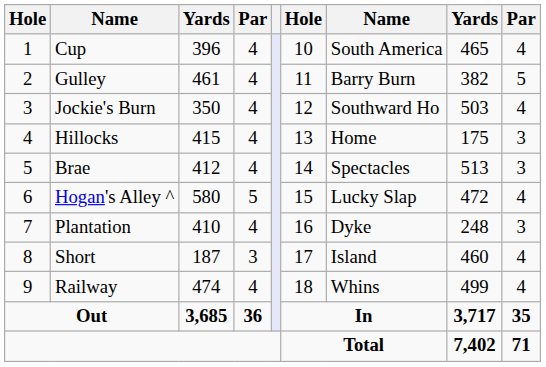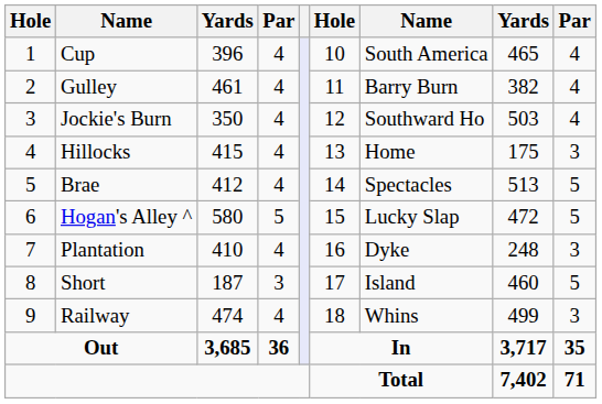 <table class=wikitable style="text-align:center">
 <tr>
 <th>Hole</th>
 <th>Name</th>
 <th>Yards</th>
 <th>Par</th>
 <th></th>
 <th>Hole</th>
 <th>Name</th>
 <th>Yards</th>
 <th>Par</th>
 </tr>
 <tr>
 <td>1</td>
 <td align=left>Cup</td>
 <td>396</td>
 <td>4</td>
 <td rowspan=10 style="background:#E6E8FA;"></td>
 <td>10</td>
 <td align=left>South America</td>
 <td>465</td>
 <td>4</td>
 </tr>
 <tr>
 <td>2</td>
 <td align=left>Gulley</td>
 <td>461</td>
 <td>4</td>
 <td>11</td>
 <td align=left>Barry Burn</td>
 <td>382</td>
-<td>5</td>
+<td>4</td>
 </tr>
 <tr>
 <td>3</td>
 <td align=left>Jockie's Burn</td>
 <td>350</td>
 <td>4</td>
 <td>12</td>
 <td align=left>Southward Ho</td>
 <td>503</td>
 <td>4</td>
 </tr>
 <tr>
 <td>4</td>
 <td align=left>Hillocks</td>
 <td>415</td>
 <td>4</td>
 <td>13</td>
 <td align=left>Home</td>
 <td>175</td>
 <td>3</td>
 </tr>
 <tr>
 <td>5</td>
 <td align=left>Brae</td>
 <td>412</td>
 <td>4</td>
 <td>14</td>
 <td align=left>Spectacles</td>
 <td>513</td>
-<td>3</td>
+<td>5</td>
 </tr>
 <tr>
 <td>6</td>
 <td align=left><a href='#'>Hogan</a>'s Alley ^</td>
 <td>580</td>
 <td>5</td>
 <td>15</td>
 <td align=left>Lucky Slap</td>
 <td>472</td>
-<td>4</td>
+<td>5</td>
 </tr>
 <tr>
 <td>7</td>
 <td align=left>Plantation</td>
 <td>410</td>
 <td>4</td>
 <td>16</td>
 <td align=left>Dyke</td>
 <td>248</td>
 <td align=center>3</td>
 </tr>
 <tr>
 <td>8</td>
 <td align=left>Short</td>
 <td>187</td>
 <td>3</td>
 <td>17</td>
 <td align=left>Island</td>
 <td>460</td>
-<td>4</td>
+<td>5</td>
 </tr>
 <tr>
 <td>9</td>
 <td align=left>Railway</td>
 <td>474</td>
 <td>4</td>
 <td>18</td>
 <td align=left>Whins</td>
 <td>499</td>
-<td>4</td>
+<td>3</td>
 </tr>
 <tr>
 <td colspan=2 align=center><strong>Out</strong></td>
 <td align=center><strong>3,685</strong></td>
 <td align=center><strong>36</strong></td>
 <td colspan=2 align=center><strong>In</strong></td>
 <td align=center><strong>3,717</strong></td>
 <td align=center><strong>35</strong></td>
 </tr>
 <tr>
 <td colspan=5></td>
 <td colspan=2 align=center><strong>Total</strong></td>
 <td align=center><strong>7,402</strong></td>
 <td align=center><strong>71</strong></td>
 </tr>
 </table>
